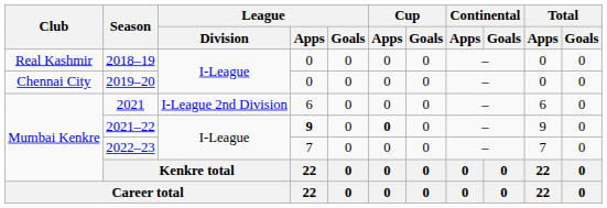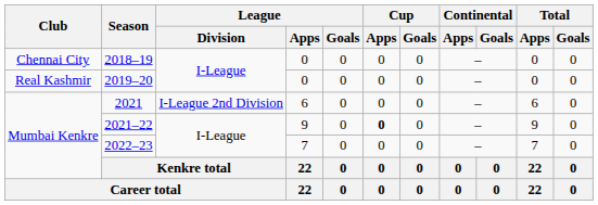 <table class="wikitable" style="text-align: center;">
 <tr>
 <th rowspan="2">Club</th>
 <th rowspan="2">Season</th>
 <th colspan="3">League</th>
 <th colspan="2">Cup</th>
 <th colspan="2">Continental</th>
 <th colspan="2">Total</th>
 </tr>
 <tr>
 <th>Division</th>
 <th>Apps</th>
 <th>Goals</th>
 <th>Apps</th>
 <th>Goals</th>
 <th>Apps</th>
 <th>Goals</th>
 <th>Apps</th>
 <th>Goals</th>
 </tr>
 <tr>
-<td rowspan="1"><a href='#'>Real Kashmir</a></td>
+<td rowspan="1"><a href='#'>Chennai City</a></td>
 <td><a href='#'>2018–19</a></td>
 <td rowspan="2"><a href='#'>I-League</a></td>
 <td>0</td>
 <td>0</td>
 <td>0</td>
 <td>0</td>
 <td colspan="2">–</td>
 <td>0</td>
 <td>0</td>
 </tr>
 <tr>
-<td rowspan="1"><a href='#'>Chennai City</a></td>
+<td rowspan="1"><a href='#'>Real Kashmir</a></td>
 <td><a href='#'>2019–20</a></td>
 <td>0</td>
 <td>0</td>
 <td>0</td>
 <td>0</td>
 <td colspan="2">–</td>
 <td>0</td>
 <td>0</td>
 </tr>
 <tr>
 <td rowspan="4"><a href='#'>Mumbai Kenkre</a></td>
 <td><a href='#'>2021</a></td>
 <td rowspan="1"><a href='#'>I-League 2nd Division</a></td>
 <td>6</td>
 <td>0</td>
 <td>0</td>
 <td>0</td>
 <td colspan="2">–</td>
 <td>6</td>
 <td>0</td>
 </tr>
 <tr>
 <td><a href='#'>2021–22</a></td>
 <td rowspan="2">I-League</td>
-<td><strong>9</strong></td>
+<td>9</td>
 <td>0</td>
 <td><strong>0</strong></td>
 <td>0</td>
 <td colspan="2">–</td>
 <td>9</td>
 <td>0</td>
 </tr>
 <tr>
 <td><a href='#'>2022–23</a></td>
 <td>7</td>
 <td>0</td>
 <td>0</td>
 <td>0</td>
 <td colspan="2">–</td>
 <td>7</td>
 <td>0</td>
 </tr>
 <tr>
 <th colspan="2">Kenkre total</th>
 <th>22</th>
 <th>0</th>
 <th>0</th>
 <th>0</th>
 <th>0</th>
 <th>0</th>
 <th>22</th>
 <th>0</th>
 </tr>
 <tr>
 <th colspan="3">Career total</th>
 <th>22</th>
 <th>0</th>
 <th>0</th>
 <th>0</th>
 <th>0</th>
 <th>0</th>
 <th>22</th>
 <th>0</th>
 </tr>
 </table>
